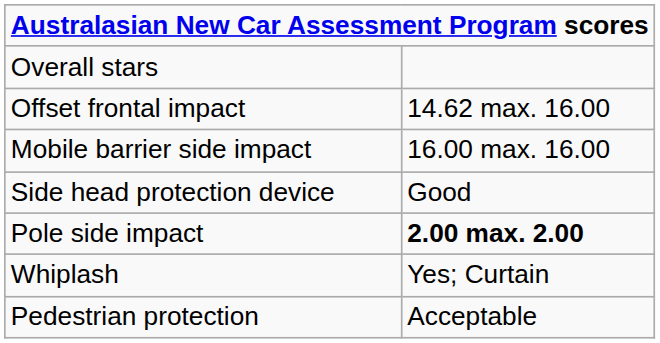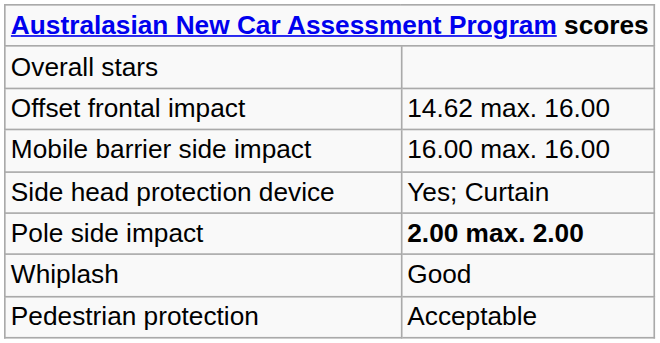 <table class="wikitable">
 <tr>
 <td colspan="2"><strong><a href='#'>Australasian New Car Assessment Program</a> scores</strong></td>
 </tr>
 <tr>
 <td>Overall stars</td>
 <td></td>
 </tr>
 <tr>
 <td>Offset frontal impact</td>
 <td>14.62 max. 16.00</td>
 </tr>
 <tr>
 <td>Mobile barrier side impact</td>
 <td>16.00 max. 16.00</td>
 </tr>
 <tr>
 <td>Side head protection device</td>
-<td>Good</td>
+<td>Yes; Curtain</td>
 </tr>
 <tr>
 <td>Pole side impact</td>
 <td><strong>2.00 max. 2.00</strong></td>
 </tr>
 <tr>
 <td>Whiplash</td>
-<td>Yes; Curtain</td>
+<td>Good</td>
 </tr>
 <tr>
 <td>Pedestrian protection</td>
 <td>Acceptable</td>
 </tr>
 </table>
